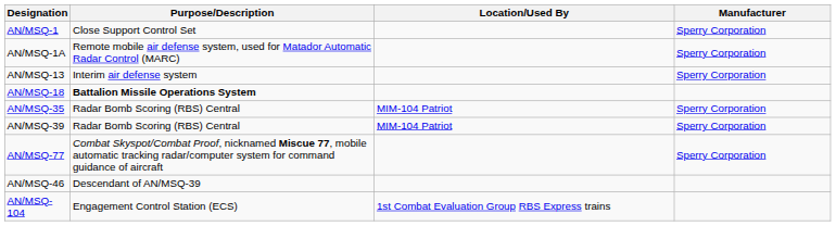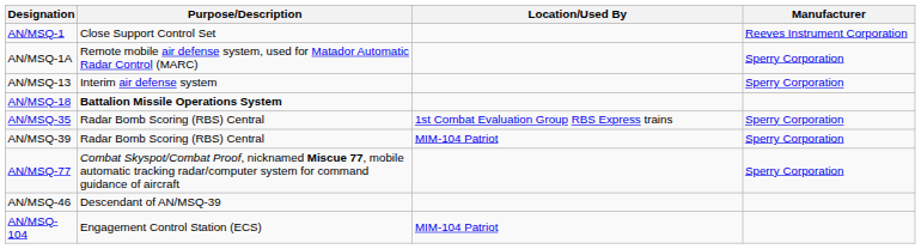 <table class="wikitable sortable">
 <tr>
 <th scope="col">Designation</th>
 <th scope="col" style="width: 500px;">Purpose/Description</th>
 <th scope="col" style="width: 500px;">Location/Used By</th>
 <th scope="col" style="width: 250px;">Manufacturer</th>
 </tr>
 <tr>
 <td><a href='#'>AN/MSQ-1</a></td>
 <td>Close Support Control Set</td>
 <td></td>
-<td><a href='#'>Sperry Corporation</a></td>
+<td><a href='#'>Reeves Instrument Corporation</a></td>
 </tr>
 <tr>
 <td>AN/MSQ-1A</td>
 <td>Remote mobile <a href='#'>air defense</a> system, used for <a href='#'>Matador Automatic Radar Control</a> (MARC)</td>
 <td></td>
 <td><a href='#'>Sperry Corporation</a></td>
 </tr>
 <tr>
 <td>AN/MSQ-13</td>
 <td>Interim <a href='#'>air defense</a> system</td>
 <td></td>
 <td><a href='#'>Sperry Corporation</a></td>
 </tr>
 <tr>
 <td><a href='#'>AN/MSQ-18</a></td>
 <td><strong>Battalion Missile Operations System</strong></td>
 <td></td>
 <td></td>
 </tr>
 <tr>
 <td><a href='#'>AN/MSQ-35</a></td>
 <td>Radar Bomb Scoring (RBS) Central</td>
-<td><a href='#'>MIM-104 Patriot</a></td>
+<td><a href='#'>1st Combat Evaluation Group</a> <a href='#'>RBS Express</a> trains</td>
 <td><a href='#'>Sperry Corporation</a></td>
 </tr>
 <tr>
 <td>AN/MSQ-39</td>
 <td>Radar Bomb Scoring (RBS) Central</td>
 <td><a href='#'>MIM-104 Patriot</a></td>
 <td><a href='#'>Sperry Corporation</a></td>
 </tr>
 <tr>
 <td><a href='#'>AN/MSQ-77</a></td>
 <td><em>Combat Skyspot/Combat Proof</em>, nicknamed <strong>Miscue 77</strong>, mobile automatic tracking radar/computer system for command guidance of aircraft</td>
 <td></td>
 <td><a href='#'>Sperry Corporation</a></td>
 </tr>
 <tr>
 <td>AN/MSQ-46</td>
 <td>Descendant of AN/MSQ-39</td>
 <td></td>
 <td></td>
 </tr>
 <tr>
 <td><a href='#'>AN/MSQ-104</a></td>
 <td>Engagement Control Station (ECS)</td>
-<td><a href='#'>1st Combat Evaluation Group</a> <a href='#'>RBS Express</a> trains</td>
+<td><a href='#'>MIM-104 Patriot</a></td>
 <td></td>
 </tr>
 </table>
